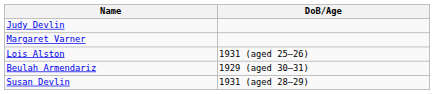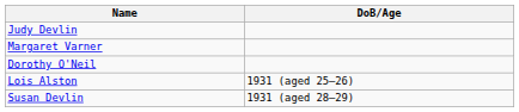 <table class="wikitable" style="width:600px; font-size:95%;">
 <tr>
 <th align="left">Name</th>
 <th align="left">DoB/Age</th>
 </tr>
 <tr>
 <td align="left"><a href='#'>Judy Devlin</a></td>
 <td align="left"></td>
 </tr>
 <tr>
 <td align="left"><a href='#'>Margaret Varner</a></td>
 <td align="left"></td>
 </tr>
 <tr>
+<td align="left"><a href='#'>Dorothy O'Neil</a></td>
+<td align="left"></td>
+</tr>
+<tr>
 <td align="left"><a href='#'>Lois Alston</a></td>
 <td align="left">1931 (aged 25–26)</td>
-</tr>
-<tr>
-<td align="left"><a href='#'>Beulah Armendariz</a></td>
-<td align="left">1929 (aged 30–31)</td>
 </tr>
 <tr>
 <td align="left"><a href='#'>Susan Devlin</a></td>
 <td align="left">1931 (aged 28–29)</td>
 </tr>
 </table>
